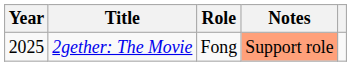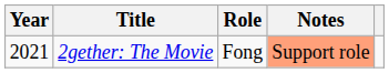 <table class="wikitable">
 <tr>
 <th>Year</th>
 <th>Title</th>
 <th>Role</th>
 <th>Notes</th>
 <th></th>
 </tr>
 <tr>
-<td>2025</td>
+<td>2021</td>
 <td><em><a href='#'>2gether: The Movie</a></em></td>
 <td>Fong</td>
 <td style="background: lightsalmon;">Support role</td>
 <td></td>
 </tr>
 </table>
